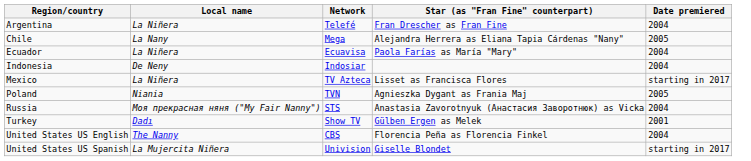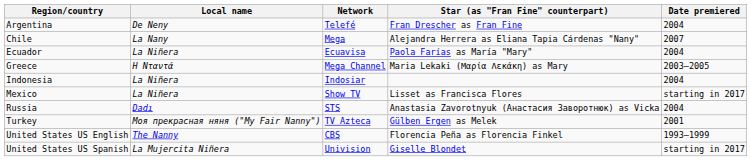 <table class="wikitable">
 <tr>
 <th>Region/country</th>
 <th>Local name</th>
 <th>Network</th>
 <th>Star (as "Fran Fine" counterpart)</th>
 <th>Date premiered</th>
 </tr>
 <tr>
 <td>Argentina</td>
-<td><em>La Niñera</em></td>
+<td><em>De Neny</em></td>
 <td><a href='#'>Telefé</a></td>
 <td><a href='#'>Fran Drescher</a> as <a href='#'>Fran Fine</a></td>
 <td>2004</td>
 </tr>
 <tr>
 <td>Chile</td>
 <td><em>La Nany</em></td>
 <td><a href='#'>Mega</a></td>
 <td>Alejandra Herrera as Eliana Tapia Cárdenas "Nany"</td>
-<td>2005</td>
+<td>2007</td>
 </tr>
 <tr>
 <td>Ecuador</td>
 <td><em>La Niñera</em></td>
 <td><a href='#'>Ecuavisa</a></td>
 <td><a href='#'>Paola Farías</a> as María "Mary"</td>
 <td>2004</td>
 </tr>
 <tr>
+<td>Greece</td>
+<td><em>Η Νταντά</em></td>
+<td><a href='#'>Mega Channel</a></td>
+<td>Maria Lekaki (Μαρία Λεκάκη) as Mary</td>
+<td>2003–2005</td>
+</tr>
+<tr>
 <td>Indonesia</td>
-<td><em>De Neny</em></td>
+<td><em>La Niñera</em></td>
 <td><a href='#'>Indosiar</a></td>
 <td></td>
 <td>2004</td>
 </tr>
 <tr>
 <td>Mexico</td>
 <td><em>La Niñera</em></td>
-<td><a href='#'>TV Azteca</a></td>
+<td><a href='#'>Show TV</a></td>
 <td>Lisset as Francisca Flores</td>
 <td>starting in 2017</td>
 </tr>
 <tr>
-<td>Poland</td>
-<td><em>Niania</em></td>
-<td><a href='#'>TVN</a></td>
-<td>Agnieszka Dygant as Frania Maj</td>
-<td>2005</td>
-</tr>
-<tr>
 <td>Russia</td>
-<td><em>Моя прекрасная няня ("My Fair Nanny")</em></td>
+<td><em><a href='#'>Dadı</a></em></td>
 <td><a href='#'>STS</a></td>
 <td>Anastasia Zavorotnyuk (Анастасия Заворотнюк) as Vicka</td>
 <td>2004</td>
 </tr>
 <tr>
 <td>Turkey</td>
-<td><em><a href='#'>Dadı</a></em></td>
-<td><a href='#'>Show TV</a></td>
+<td><em>Моя прекрасная няня ("My Fair Nanny")</em></td>
+<td><a href='#'>TV Azteca</a></td>
 <td><a href='#'>Gülben Ergen</a> as Melek</td>
 <td>2001</td>
 </tr>
 <tr>
 <td>United States US English</td>
 <td><em><a href='#'>The Nanny</a></em></td>
 <td><a href='#'>CBS</a></td>
 <td>Florencia Peña as Florencia Finkel</td>
-<td>2004</td>
+<td>1993–1999</td>
 </tr>
 <tr>
 <td>United States US Spanish</td>
 <td><em>La Mujercita Niñera</em></td>
 <td><a href='#'>Univision</a></td>
 <td><a href='#'>Giselle Blondet</a></td>
 <td>starting in 2017</td>
 </tr>
 </table>
